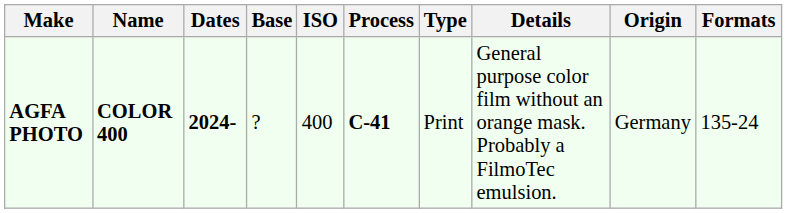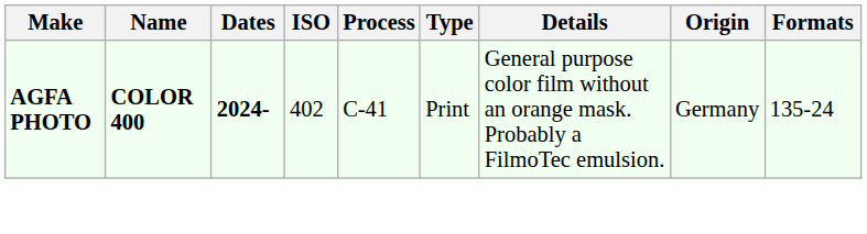 <table class="wikitable">
 <tr>
 <th scope="col" style="width: 100px;">Make</th>
 <th scope="col" style="width: 120px;">Name</th>
 <th scope="col" style="width: 80px;">Dates</th>
-<th scope="col" style="width: 30px;">Base</th>
 <th scope="col" style="width: 45px;">ISO</th>
 <th scope="col" style="width: 40px;">Process</th>
 <th scope="col" style="width: 40px;">Type</th>
 <th scope="col" style="width: 500px;">Details</th>
 <th scope="col" style="width: 60px;">Origin</th>
 <th scope="col" style="width: 80px;">Formats</th>
 </tr>
 <tr style="background:honeyDew;">
 <td><strong>AGFA PHOTO</strong></td>
 <td><strong>COLOR 400</strong></td>
 <td><strong>2024-</strong></td>
-<td>?</td>
-<td>400</td>
-<td><strong>C-41</strong></td>
+<td>402</td>
+<td>C-41</td>
 <td>Print</td>
 <td>General purpose color film without an orange mask. Probably a FilmoTec emulsion.</td>
 <td>Germany</td>
 <td>135-24</td>
 </tr>
 </table>
